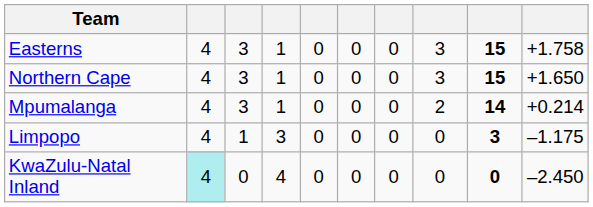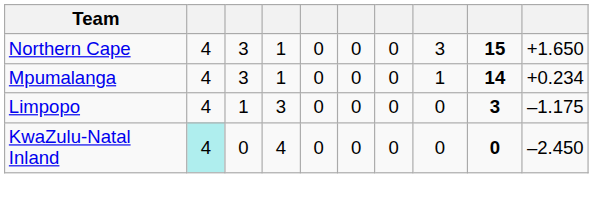 <table class="wikitable" style="text-align:center">
 <tr>
 <th width="150">Team</th>
 <th width="25"></th>
 <th width="25"></th>
 <th width="25"></th>
 <th width="25"></th>
 <th width="25"></th>
 <th width="25"></th>
 <th width="40"></th>
 <th width="40"></th>
 <th width="45"></th>
-</tr>
-<tr>
-<td style="text-align:left"><a href='#'>Easterns</a></td>
-<td>4</td>
-<td>3</td>
-<td>1</td>
-<td>0</td>
-<td>0</td>
-<td>0</td>
-<td>3</td>
-<td><strong>15</strong></td>
-<td>+1.758</td>
 </tr>
 <tr>
 <td style="text-align:left"><a href='#'>Northern Cape</a></td>
 <td>4</td>
 <td>3</td>
 <td>1</td>
 <td>0</td>
 <td>0</td>
 <td>0</td>
 <td>3</td>
 <td><strong>15</strong></td>
 <td>+1.650</td>
 </tr>
 <tr>
 <td style="text-align:left"><a href='#'>Mpumalanga</a></td>
 <td>4</td>
 <td>3</td>
 <td>1</td>
 <td>0</td>
 <td>0</td>
 <td>0</td>
-<td>2</td>
+<td>1</td>
 <td><strong>14</strong></td>
-<td>+0.214</td>
+<td>+0.234</td>
 </tr>
 <tr>
 <td style="text-align:left"><a href='#'>Limpopo</a></td>
 <td>4</td>
 <td>1</td>
 <td>3</td>
 <td>0</td>
 <td>0</td>
 <td>0</td>
 <td>0</td>
 <td><strong>3</strong></td>
 <td>–1.175</td>
 </tr>
 <tr>
 <td style="text-align:left"><a href='#'>KwaZulu-Natal Inland</a></td>
 <td style="background: paleturquoise;">4</td>
 <td>0</td>
 <td>4</td>
 <td>0</td>
 <td>0</td>
 <td>0</td>
 <td>0</td>
 <td><strong>0</strong></td>
 <td>–2.450</td>
 </tr>
 </table>
